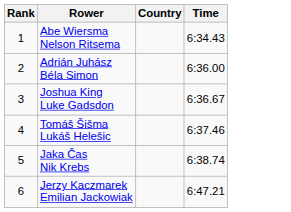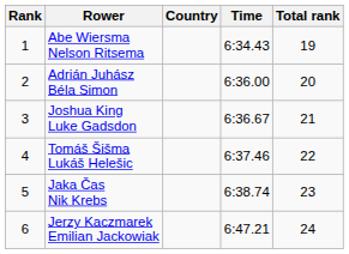 <table class="wikitable" style="text-align:center">
 <tr>
 <th>Rank</th>
 <th>Rower</th>
 <th>Country</th>
 <th>Time</th>
+<th>Total rank</th>
 </tr>
 <tr>
 <td>1</td>
 <td align="left"><a href='#'>Abe Wiersma</a><br><a href='#'>Nelson Ritsema</a></td>
 <td align="left"></td>
 <td>6:34.43</td>
+<td>19</td>
 </tr>
 <tr>
 <td>2</td>
 <td align="left"><a href='#'>Adrián Juhász</a><br><a href='#'>Béla Simon</a></td>
 <td align="left"></td>
 <td>6:36.00</td>
+<td>20</td>
 </tr>
 <tr>
 <td>3</td>
 <td align="left"><a href='#'>Joshua King</a><br><a href='#'>Luke Gadsdon</a></td>
 <td align="left"></td>
 <td>6:36.67</td>
+<td>21</td>
 </tr>
 <tr>
 <td>4</td>
 <td align="left"><a href='#'>Tomáš Šišma</a><br><a href='#'>Lukáš Helešic</a></td>
 <td align="left"></td>
 <td>6:37.46</td>
+<td>22</td>
 </tr>
 <tr>
 <td>5</td>
 <td align="left"><a href='#'>Jaka Čas</a><br><a href='#'>Nik Krebs</a></td>
 <td align="left"></td>
 <td>6:38.74</td>
+<td>23</td>
 </tr>
 <tr>
 <td>6</td>
 <td align="left"><a href='#'>Jerzy Kaczmarek</a><br><a href='#'>Emilian Jackowiak</a></td>
 <td align="left"></td>
 <td>6:47.21</td>
+<td>24</td>
 </tr>
 </table>
